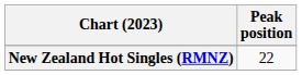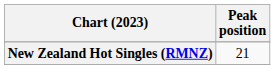 <table class="wikitable sortable plainrowheaders" style="text-align:center">
 <tr>
 <th scope="col">Chart (2023)</th>
 <th scope="col">Peak<br>position</th>
 </tr>
 <tr>
 </tr>
 <tr>
 </tr>
 <tr>
 <th scope="row">New Zealand Hot Singles (<a href='#'>RMNZ</a>)</th>
-<td>22</td>
+<td>21</td>
 </tr>
 <tr>
 </tr>
 <tr>
 </tr>
 <tr>
 </tr>
 <tr>
 </tr>
 </table>
